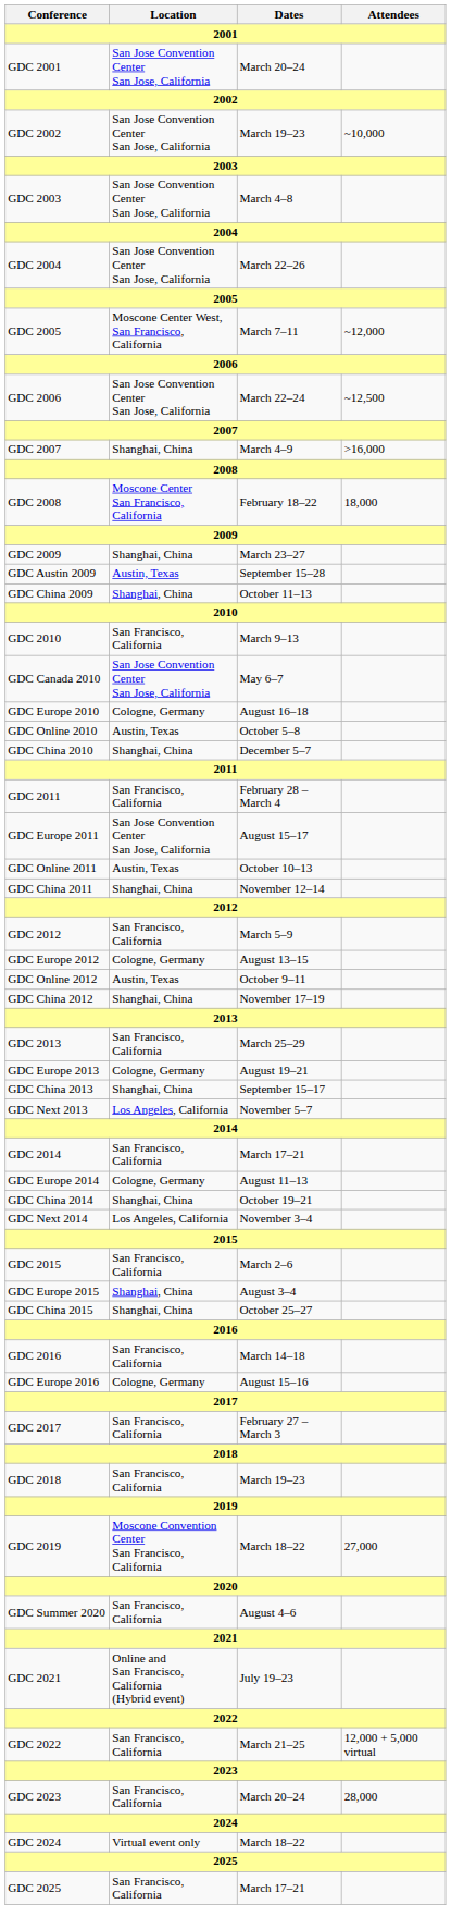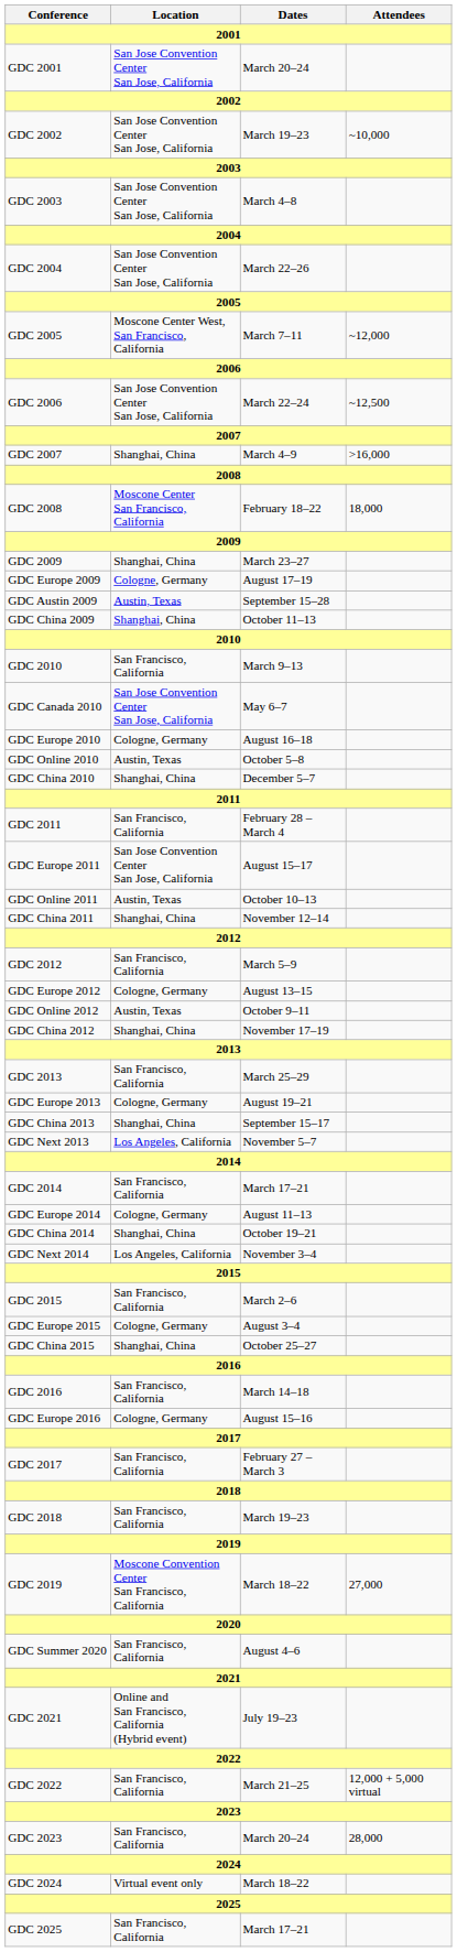 <table class="wikitable" style="margin:auto;">
 <tr>
 <th style="width:130px;">Conference</th>
 <th style="width:160px;">Location</th>
 <th style="width:130px;">Dates</th>
 <th style="width:130px;">Attendees</th>
 </tr>
 <tr>
 <td colspan="4"  style="text-align:center; background:#ff9;"><strong>2001</strong></td>
 </tr>
 <tr>
 <td>GDC 2001</td>
 <td><a href='#'>San Jose Convention Center</a><br><a href='#'>San Jose, California</a></td>
 <td>March 20–24</td>
 <td></td>
 </tr>
 <tr>
 <td colspan="4"  style="text-align:center; background:#ff9;"><strong>2002</strong></td>
 </tr>
 <tr>
 <td>GDC 2002</td>
 <td>San Jose Convention Center<br>San Jose, California</td>
 <td>March 19–23</td>
 <td>~10,000</td>
 </tr>
 <tr>
 <td colspan="4"  style="text-align:center; background:#ff9;"><strong>2003</strong></td>
 </tr>
 <tr>
 <td>GDC 2003</td>
 <td>San Jose Convention Center<br>San Jose, California</td>
 <td>March 4–8</td>
 <td></td>
 </tr>
 <tr>
 <td colspan="4"  style="text-align:center; background:#ff9;"><strong>2004</strong></td>
 </tr>
 <tr>
 <td>GDC 2004</td>
 <td>San Jose Convention Center<br>San Jose, California</td>
 <td>March 22–26</td>
 <td></td>
 </tr>
 <tr>
 <td colspan="4"  style="text-align:center; background:#ff9;"><strong>2005</strong></td>
 </tr>
 <tr>
 <td>GDC 2005</td>
 <td>Moscone Center West, <a href='#'>San Francisco</a>, California</td>
 <td>March 7–11</td>
 <td>~12,000</td>
 </tr>
 <tr>
 <td colspan="4"  style="text-align:center; background:#ff9;"><strong>2006</strong></td>
 </tr>
 <tr>
 <td>GDC 2006</td>
 <td>San Jose Convention Center<br>San Jose, California</td>
 <td>March 22–24</td>
 <td>~12,500</td>
 </tr>
 <tr>
 <td colspan="4"  style="text-align:center; background:#ff9;"><strong>2007</strong></td>
 </tr>
 <tr>
 <td>GDC 2007</td>
 <td>Shanghai, China</td>
 <td>March 4–9</td>
 <td>>16,000</td>
 </tr>
 <tr>
 <td colspan="4"  style="text-align:center; background:#ff9;"><strong>2008</strong></td>
 </tr>
 <tr>
 <td>GDC 2008</td>
 <td><a href='#'>Moscone Center</a><br><a href='#'>San Francisco, California</a></td>
 <td>February 18–22</td>
 <td>18,000</td>
 </tr>
 <tr>
 <td colspan="4"  style="text-align:center; background:#ff9;"><strong>2009</strong></td>
 </tr>
 <tr>
 <td>GDC 2009</td>
 <td>Shanghai, China</td>
 <td>March 23–27</td>
+<td></td>
+</tr>
+<tr>
+<td>GDC Europe 2009</td>
+<td><a href='#'>Cologne</a>, Germany</td>
+<td>August 17–19</td>
 <td></td>
 </tr>
 <tr>
 <td>GDC Austin 2009</td>
 <td><a href='#'>Austin, Texas</a></td>
 <td>September 15–28</td>
 <td></td>
 </tr>
 <tr>
 <td>GDC China 2009</td>
 <td><a href='#'>Shanghai</a>, China</td>
 <td>October 11–13</td>
 <td></td>
 </tr>
 <tr>
 <td colspan="4"  style="text-align:center; background:#ff9;"><strong>2010</strong></td>
 </tr>
 <tr>
 <td>GDC 2010</td>
 <td>San Francisco, California</td>
 <td>March 9–13</td>
 <td></td>
 </tr>
 <tr>
 <td>GDC Canada 2010</td>
 <td><a href='#'>San Jose Convention Center</a><br><a href='#'>San Jose, California</a></td>
 <td>May 6–7</td>
 <td></td>
 </tr>
 <tr>
 <td>GDC Europe 2010</td>
 <td>Cologne, Germany</td>
 <td>August 16–18</td>
 <td></td>
 </tr>
 <tr>
 <td>GDC Online 2010</td>
 <td>Austin, Texas</td>
 <td>October 5–8</td>
 <td></td>
 </tr>
 <tr>
 <td>GDC China 2010</td>
 <td>Shanghai, China</td>
 <td>December 5–7</td>
 <td></td>
 </tr>
 <tr>
 <td colspan="4"  style="text-align:center; background:#ff9;"><strong>2011</strong></td>
 </tr>
 <tr>
 <td>GDC 2011</td>
 <td>San Francisco, California</td>
 <td>February 28 – March 4</td>
 <td></td>
 </tr>
 <tr>
 <td>GDC Europe 2011</td>
 <td>San Jose Convention Center<br>San Jose, California</td>
 <td>August 15–17</td>
 <td></td>
 </tr>
 <tr>
 <td>GDC Online 2011</td>
 <td>Austin, Texas</td>
 <td>October 10–13</td>
 <td></td>
 </tr>
 <tr>
 <td>GDC China 2011</td>
 <td>Shanghai, China</td>
 <td>November 12–14</td>
 <td></td>
 </tr>
 <tr>
 <td colspan="4"  style="text-align:center; background:#ff9;"><strong>2012</strong></td>
 </tr>
 <tr>
 <td>GDC 2012</td>
 <td>San Francisco, California</td>
 <td>March 5–9</td>
 <td></td>
 </tr>
 <tr>
 <td>GDC Europe 2012</td>
 <td>Cologne, Germany</td>
 <td>August 13–15</td>
 <td></td>
 </tr>
 <tr>
 <td>GDC Online 2012</td>
 <td>Austin, Texas</td>
 <td>October 9–11</td>
 <td></td>
 </tr>
 <tr>
 <td>GDC China 2012</td>
 <td>Shanghai, China</td>
 <td>November 17–19</td>
 <td></td>
 </tr>
 <tr>
 <td colspan="4"  style="text-align:center; background:#ff9;"><strong>2013</strong></td>
 </tr>
 <tr>
 <td>GDC 2013</td>
 <td>San Francisco, California</td>
 <td>March 25–29</td>
 <td></td>
 </tr>
 <tr>
 <td>GDC Europe 2013</td>
 <td>Cologne, Germany</td>
 <td>August 19–21</td>
 <td></td>
 </tr>
 <tr>
 <td>GDC China 2013</td>
 <td>Shanghai, China</td>
 <td>September 15–17</td>
 <td></td>
 </tr>
 <tr>
 <td>GDC Next 2013</td>
 <td><a href='#'>Los Angeles</a>, California</td>
 <td>November 5–7</td>
 <td></td>
 </tr>
 <tr>
 <td colspan="4"  style="text-align:center; background:#ff9;"><strong>2014</strong></td>
 </tr>
 <tr>
 <td>GDC 2014</td>
 <td>San Francisco, California</td>
 <td>March 17–21</td>
 <td></td>
 </tr>
 <tr>
 <td>GDC Europe 2014</td>
 <td>Cologne, Germany</td>
 <td>August 11–13</td>
 <td></td>
 </tr>
 <tr>
 <td>GDC China 2014</td>
 <td>Shanghai, China</td>
 <td>October 19–21</td>
 <td></td>
 </tr>
 <tr>
 <td>GDC Next 2014</td>
 <td>Los Angeles, California</td>
 <td>November 3–4</td>
 <td></td>
 </tr>
 <tr>
 <td colspan="4"  style="text-align:center; background:#ff9;"><strong>2015</strong></td>
 </tr>
 <tr>
 <td>GDC 2015</td>
 <td>San Francisco, California</td>
 <td>March 2–6</td>
 <td></td>
 </tr>
 <tr>
 <td>GDC Europe 2015</td>
-<td><a href='#'>Shanghai</a>, China</td>
+<td>Cologne, Germany</td>
 <td>August 3–4</td>
 <td></td>
 </tr>
 <tr>
 <td>GDC China 2015</td>
 <td>Shanghai, China</td>
 <td>October 25–27</td>
 <td></td>
 </tr>
 <tr>
 <td colspan="4"  style="text-align:center; background:#ff9;"><strong>2016</strong></td>
 </tr>
 <tr>
 <td>GDC 2016</td>
 <td>San Francisco, California</td>
 <td>March 14–18</td>
 <td></td>
 </tr>
 <tr>
 <td>GDC Europe 2016</td>
 <td>Cologne, Germany</td>
 <td>August 15–16</td>
 <td></td>
 </tr>
 <tr>
 <td colspan="4"  style="text-align:center; background:#ff9;"><strong>2017</strong></td>
 </tr>
 <tr>
 <td>GDC 2017</td>
 <td>San Francisco, California</td>
 <td>February 27 – March 3</td>
 <td></td>
 </tr>
 <tr>
 <td colspan="4"  style="text-align:center; background:#ff9;"><strong>2018</strong></td>
 </tr>
 <tr>
 <td>GDC 2018</td>
 <td>San Francisco, California</td>
 <td>March 19–23</td>
 <td></td>
 </tr>
 <tr>
 <td colspan="4"  style="text-align:center; background:#ff9;"><strong>2019</strong></td>
 </tr>
 <tr>
 <td>GDC 2019</td>
 <td><a href='#'>Moscone Convention Center</a><br>San Francisco, California</td>
 <td>March 18–22</td>
 <td>27,000</td>
 </tr>
 <tr>
 <td colspan="4"  style="text-align:center; background:#ff9;"><strong>2020</strong></td>
 </tr>
 <tr>
 <td>GDC Summer 2020</td>
 <td>San Francisco, California</td>
 <td>August 4–6</td>
 <td></td>
 </tr>
 <tr>
 <td colspan="4"  style="text-align:center; background:#ff9;"><strong>2021</strong></td>
 </tr>
 <tr>
 <td>GDC 2021</td>
 <td>Online and<br>San Francisco, California<br>(Hybrid event)</td>
 <td>July 19–23</td>
 <td></td>
 </tr>
 <tr>
 <td colspan="4"  style="text-align:center; background:#ff9;"><strong>2022</strong></td>
 </tr>
 <tr>
 <td>GDC 2022</td>
 <td>San Francisco, California</td>
 <td>March 21–25</td>
 <td>12,000 + 5,000 virtual</td>
 </tr>
 <tr>
 <td colspan="4"  style="text-align:center; background:#ff9;"><strong>2023</strong></td>
 </tr>
 <tr>
 <td>GDC 2023</td>
 <td>San Francisco, California</td>
 <td>March 20–24</td>
 <td>28,000</td>
 </tr>
 <tr>
 <td colspan="4"  style="text-align:center; background:#ff9;"><strong>2024</strong></td>
 </tr>
 <tr>
 <td>GDC 2024</td>
 <td>Virtual event only</td>
 <td>March 18–22</td>
 <td></td>
 </tr>
 <tr>
 <td colspan="4"  style="text-align:center; background:#ff9;"><strong>2025</strong></td>
 </tr>
 <tr>
 <td>GDC 2025</td>
 <td>San Francisco, California</td>
 <td>March 17–21</td>
 </tr>
 </table>
